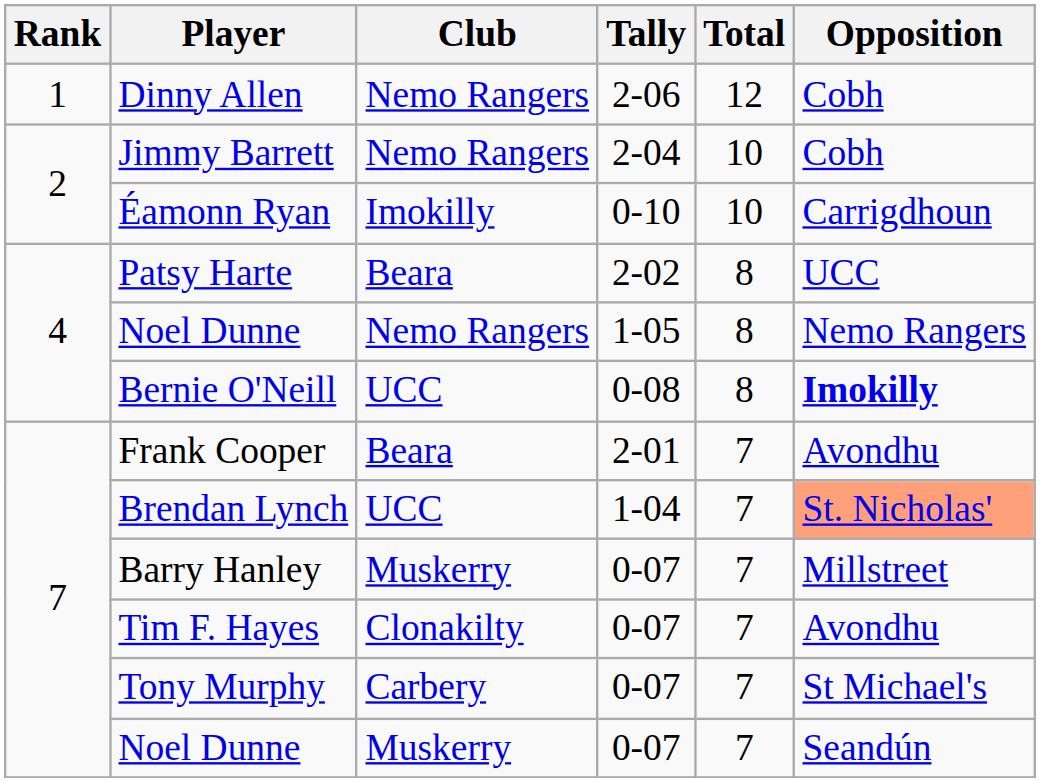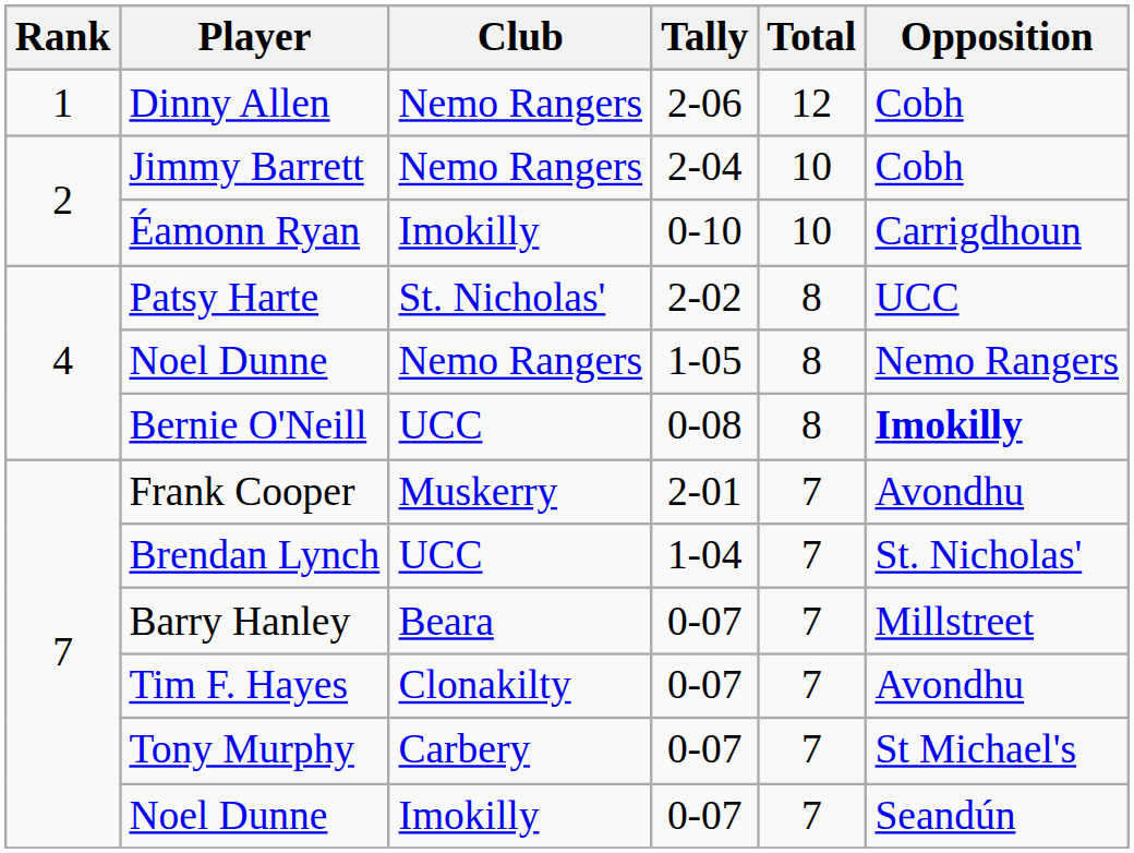 <table class="wikitable">
 <tr>
 <th>Rank</th>
 <th>Player</th>
 <th>Club</th>
 <th>Tally</th>
 <th>Total</th>
 <th>Opposition</th>
 </tr>
 <tr>
 <td rowspan="1" style="text-align:center;">1</td>
 <td><a href='#'>Dinny Allen</a></td>
 <td><a href='#'>Nemo Rangers</a></td>
 <td align=center>2-06</td>
 <td align=center>12</td>
 <td><a href='#'>Cobh</a></td>
 </tr>
 <tr>
 <td rowspan="2" style="text-align:center;">2</td>
 <td><a href='#'>Jimmy Barrett</a></td>
 <td><a href='#'>Nemo Rangers</a></td>
 <td align=center>2-04</td>
 <td align=center>10</td>
 <td><a href='#'>Cobh</a></td>
 </tr>
 <tr>
 <td><a href='#'>Éamonn Ryan</a></td>
 <td><a href='#'>Imokilly</a></td>
 <td align=center>0-10</td>
 <td align=center>10</td>
 <td><a href='#'>Carrigdhoun</a></td>
 </tr>
 <tr>
 <td rowspan="3" style="text-align:center;">4</td>
 <td><a href='#'>Patsy Harte</a></td>
-<td><a href='#'>Beara</a></td>
+<td><a href='#'>St. Nicholas'</a></td>
 <td align=center>2-02</td>
 <td align=center>8</td>
 <td><a href='#'>UCC</a></td>
 </tr>
 <tr>
 <td><a href='#'>Noel Dunne</a></td>
 <td><a href='#'>Nemo Rangers</a></td>
 <td align=center>1-05</td>
 <td align=center>8</td>
 <td><a href='#'>Nemo Rangers</a></td>
 </tr>
 <tr>
 <td><a href='#'>Bernie O'Neill</a></td>
 <td><a href='#'>UCC</a></td>
 <td align=center>0-08</td>
 <td align=center>8</td>
 <td><strong><a href='#'>Imokilly</a></strong></td>
 </tr>
 <tr>
 <td rowspan="6" style="text-align:center;">7</td>
 <td>Frank Cooper</td>
-<td><a href='#'>Beara</a></td>
+<td><a href='#'>Muskerry</a></td>
 <td align=center>2-01</td>
 <td align=center>7</td>
 <td><a href='#'>Avondhu</a></td>
 </tr>
 <tr>
 <td><a href='#'>Brendan Lynch</a></td>
 <td><a href='#'>UCC</a></td>
 <td align=center>1-04</td>
 <td align=center>7</td>
-<td style="background: lightsalmon;"><a href='#'>St. Nicholas'</a></td>
+<td><a href='#'>St. Nicholas'</a></td>
 </tr>
 <tr>
 <td>Barry Hanley</td>
-<td><a href='#'>Muskerry</a></td>
+<td><a href='#'>Beara</a></td>
 <td align=center>0-07</td>
 <td align=center>7</td>
 <td><a href='#'>Millstreet</a></td>
 </tr>
 <tr>
 <td><a href='#'>Tim F. Hayes</a></td>
 <td><a href='#'>Clonakilty</a></td>
 <td align=center>0-07</td>
 <td align=center>7</td>
 <td><a href='#'>Avondhu</a></td>
 </tr>
 <tr>
 <td><a href='#'>Tony Murphy</a></td>
 <td><a href='#'>Carbery</a></td>
 <td align=center>0-07</td>
 <td align=center>7</td>
 <td><a href='#'>St Michael's</a></td>
 </tr>
 <tr>
 <td><a href='#'>Noel Dunne</a></td>
-<td><a href='#'>Muskerry</a></td>
+<td><a href='#'>Imokilly</a></td>
 <td align=center>0-07</td>
 <td align=center>7</td>
 <td><a href='#'>Seandún</a></td>
 </tr>
 </table>
